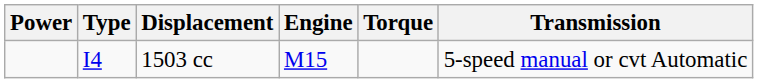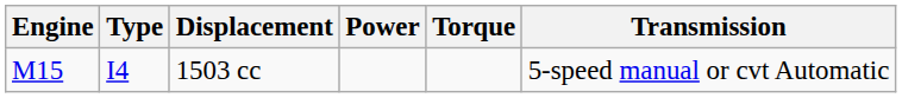 <table class="wikitable">
 <tr>
-<th>Power</th>
+<th>Engine</th>
 <th>Type</th>
 <th>Displacement</th>
-<th>Engine</th>
+<th>Power</th>
 <th>Torque</th>
 <th>Transmission</th>
 </tr>
 <tr>
-<td></td>
+<td><a href='#'>M15</a></td>
 <td><a href='#'>I4</a></td>
 <td>1503 cc</td>
-<td><a href='#'>M15</a></td>
+<td></td>
 <td></td>
 <td>5-speed <a href='#'>manual</a> or cvt Automatic</td>
 </tr>
 </table>
